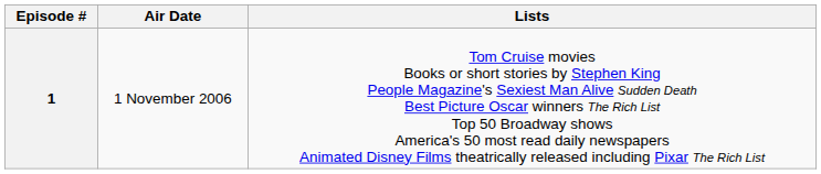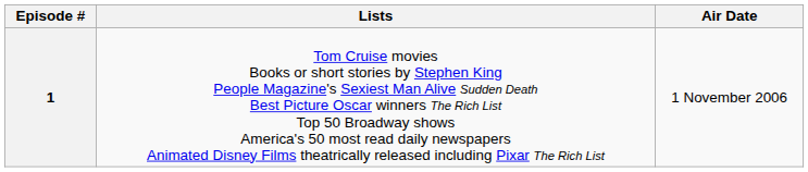 <table class="wikitable" style="text-align: center" width="99%">
 <tr>
 <th>Episode #</th>
+<th>Lists</th>
 <th>Air Date</th>
-<th>Lists</th>
 </tr>
 <tr>
 <th>1</th>
+<td><br><a href='#'>Tom Cruise</a> movies<br>Books or short stories by <a href='#'>Stephen King</a><br><a href='#'>People Magazine</a>'s <a href='#'>Sexiest Man Alive</a> <small><em>Sudden Death</em></small><br><a href='#'>Best Picture Oscar</a> winners <small><em>The Rich List</em></small><br>Top 50 Broadway shows<br>America's 50 most read daily newspapers<br><a href='#'>Animated Disney Films</a> theatrically released including <a href='#'>Pixar</a> <small><em>The Rich List</em></small></td>
 <td>1 November 2006</td>
-<td><br><a href='#'>Tom Cruise</a> movies<br>Books or short stories by <a href='#'>Stephen King</a><br><a href='#'>People Magazine</a>'s <a href='#'>Sexiest Man Alive</a> <small><em>Sudden Death</em></small><br><a href='#'>Best Picture Oscar</a> winners <small><em>The Rich List</em></small><br>Top 50 Broadway shows<br>America's 50 most read daily newspapers<br><a href='#'>Animated Disney Films</a> theatrically released including <a href='#'>Pixar</a> <small><em>The Rich List</em></small></td>
 </tr>
 </table>
